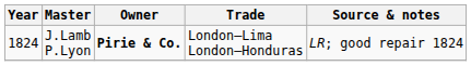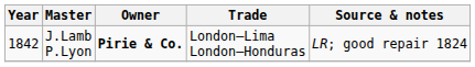 <table class=" wikitable">
 <tr>
 <th>Year</th>
 <th>Master</th>
 <th>Owner</th>
 <th>Trade</th>
 <th>Source & notes</th>
 </tr>
 <tr>
-<td>1824</td>
+<td>1842</td>
 <td>J.Lamb<br>P.Lyon</td>
 <td><strong>Pirie & Co.</strong></td>
 <td>London–Lima<br>London–Honduras</td>
 <td><em>LR</em>; good repair 1824</td>
 </tr>
 <tr>
 </tr>
 </table>
